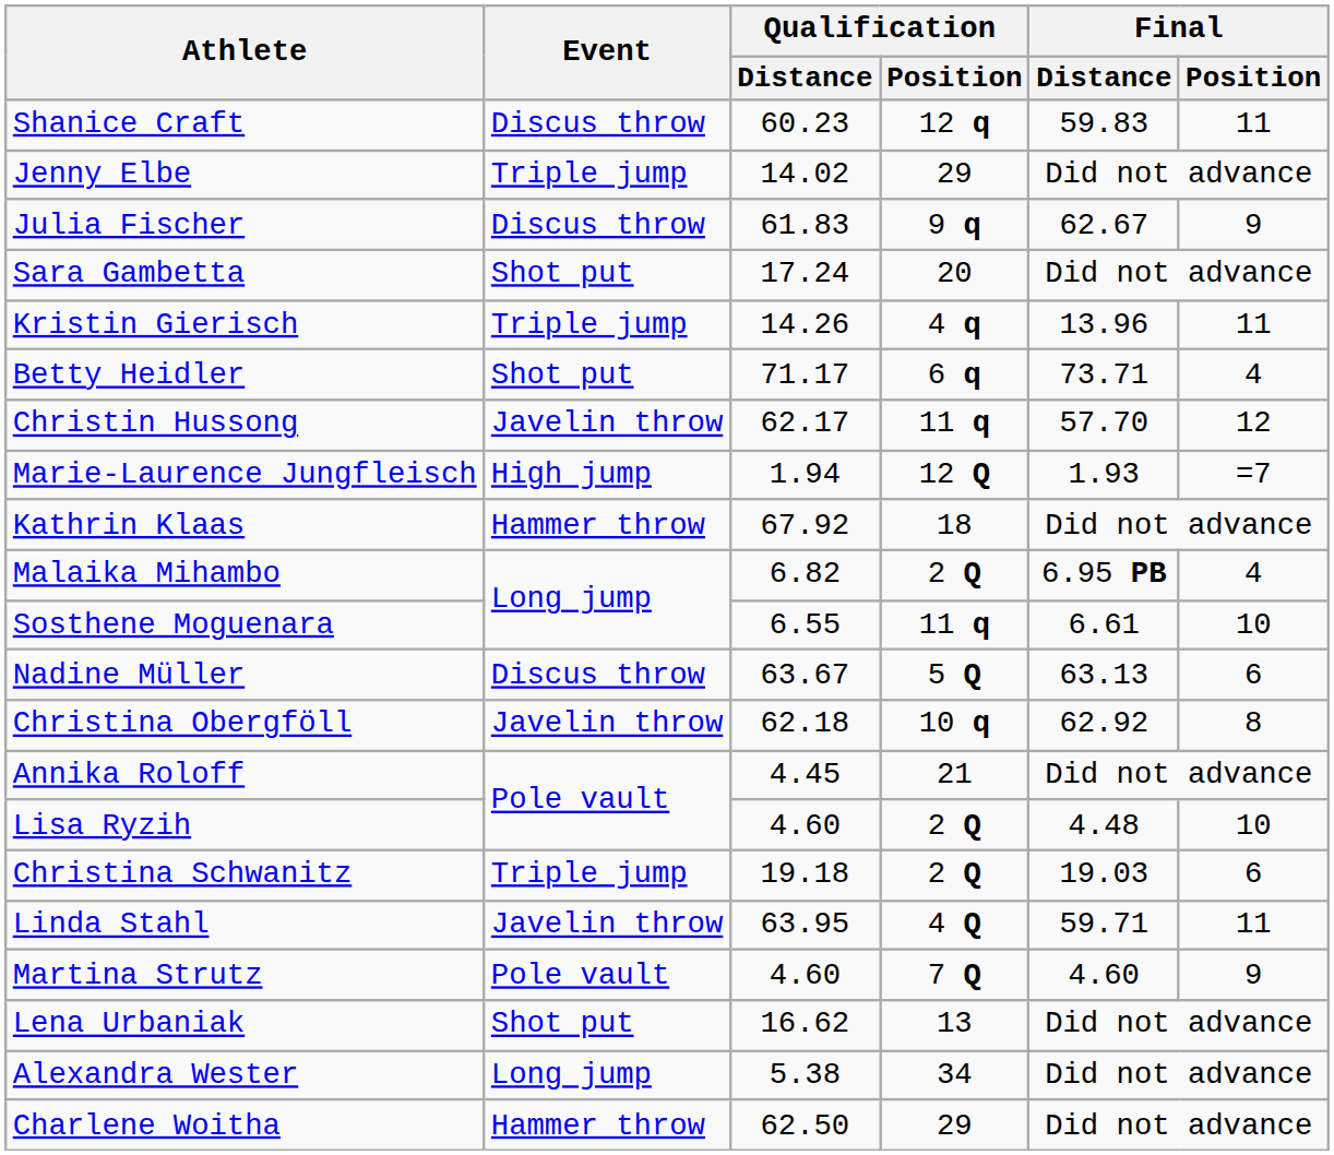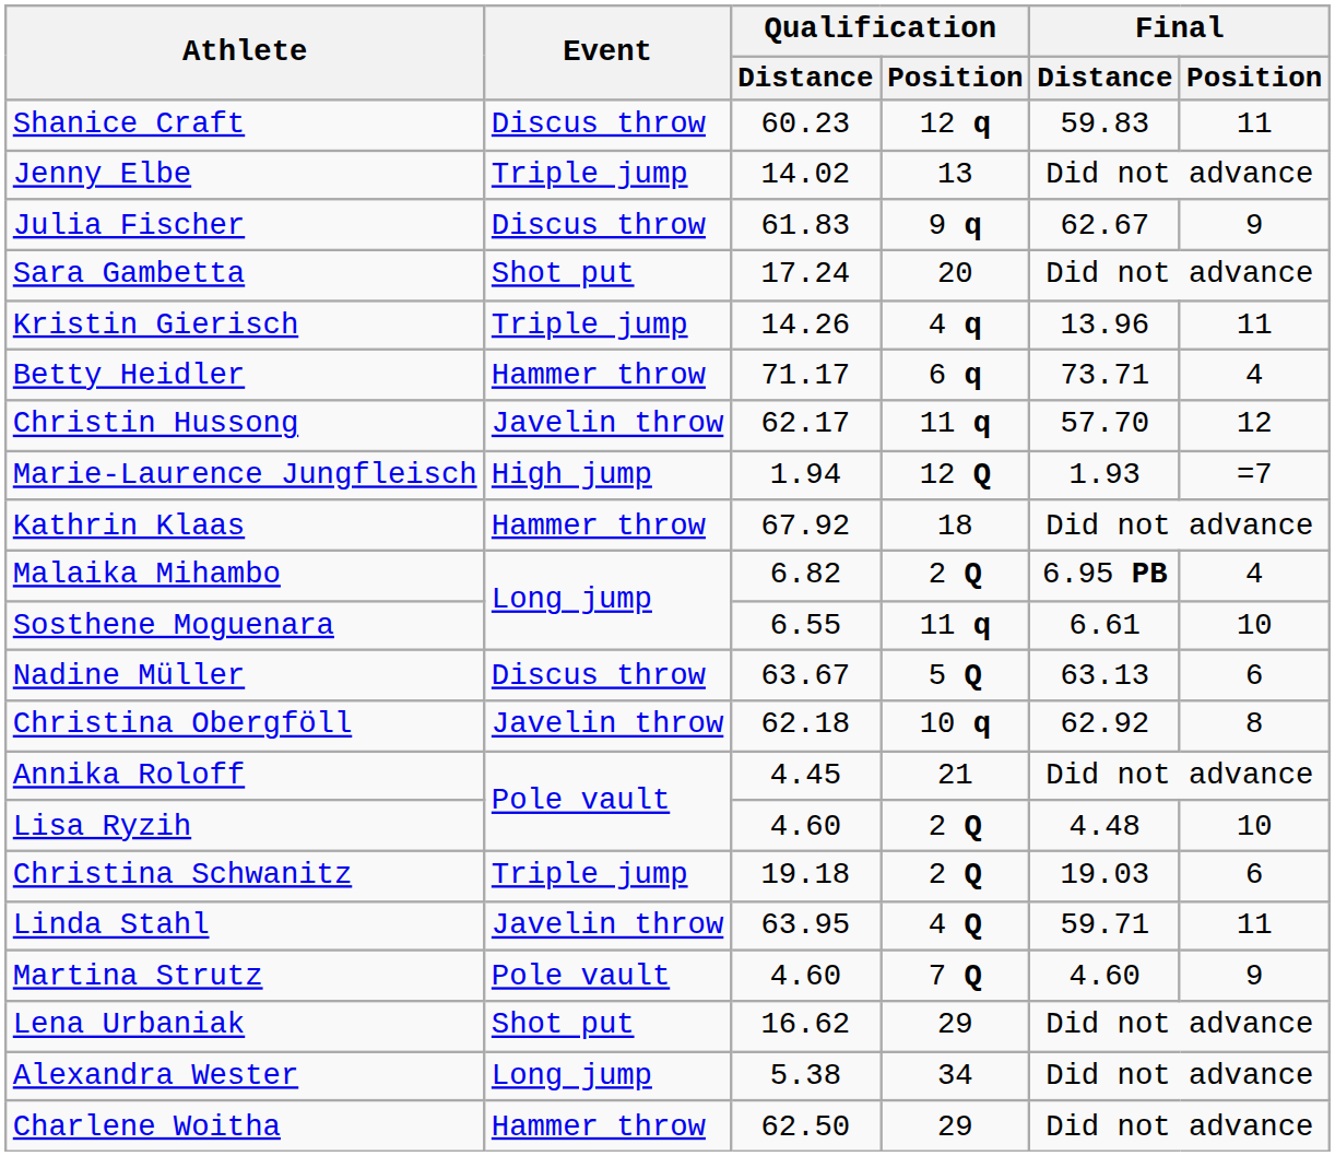 <table class=wikitable style="font-size:90%">
 <tr>
 <th rowspan="2">Athlete</th>
 <th rowspan="2">Event</th>
 <th colspan="2">Qualification</th>
 <th colspan="2">Final</th>
 </tr>
 <tr style="font-size:95%">
 <th>Distance</th>
 <th>Position</th>
 <th>Distance</th>
 <th>Position</th>
 </tr>
 <tr align=center>
 <td align=left><a href='#'>Shanice Craft</a></td>
 <td align=left><a href='#'>Discus throw</a></td>
 <td>60.23</td>
 <td>12 <strong>q</strong></td>
 <td>59.83</td>
 <td>11</td>
 </tr>
 <tr align=center>
 <td align=left><a href='#'>Jenny Elbe</a></td>
 <td align=left><a href='#'>Triple jump</a></td>
 <td>14.02</td>
-<td>29</td>
+<td>13</td>
 <td colspan=2>Did not advance</td>
 </tr>
 <tr align=center>
 <td align=left><a href='#'>Julia Fischer</a></td>
 <td align=left><a href='#'>Discus throw</a></td>
 <td>61.83</td>
 <td>9 <strong>q</strong></td>
 <td>62.67</td>
 <td>9</td>
 </tr>
 <tr align=center>
 <td align=left><a href='#'>Sara Gambetta</a></td>
 <td align=left><a href='#'>Shot put</a></td>
 <td>17.24</td>
 <td>20</td>
 <td colspan=2>Did not advance</td>
 </tr>
 <tr align=center>
 <td align=left><a href='#'>Kristin Gierisch</a></td>
 <td align=left><a href='#'>Triple jump</a></td>
 <td>14.26</td>
 <td>4 <strong>q</strong></td>
 <td>13.96</td>
 <td>11</td>
 </tr>
 <tr align=center>
 <td align=left><a href='#'>Betty Heidler</a></td>
-<td align=left><a href='#'>Shot put</a></td>
+<td align=left><a href='#'>Hammer throw</a></td>
 <td>71.17</td>
 <td>6 <strong>q</strong></td>
 <td>73.71</td>
 <td>4</td>
 </tr>
 <tr align=center>
 <td align=left><a href='#'>Christin Hussong</a></td>
 <td align=left><a href='#'>Javelin throw</a></td>
 <td>62.17</td>
 <td>11 <strong>q</strong></td>
 <td>57.70</td>
 <td>12</td>
 </tr>
 <tr align=center>
 <td align=left><a href='#'>Marie-Laurence Jungfleisch</a></td>
 <td align=left><a href='#'>High jump</a></td>
 <td>1.94</td>
 <td>12 <strong>Q</strong></td>
 <td>1.93</td>
 <td>=7</td>
 </tr>
 <tr align=center>
 <td align=left><a href='#'>Kathrin Klaas</a></td>
 <td align=left><a href='#'>Hammer throw</a></td>
 <td>67.92</td>
 <td>18</td>
 <td colspan=2>Did not advance</td>
 </tr>
 <tr align=center>
 <td align=left><a href='#'>Malaika Mihambo</a></td>
 <td align=left rowspan=2><a href='#'>Long jump</a></td>
 <td>6.82</td>
 <td>2 <strong>Q</strong></td>
 <td>6.95 <strong>PB</strong></td>
 <td>4</td>
 </tr>
 <tr align=center>
 <td align=left><a href='#'>Sosthene Moguenara</a></td>
 <td>6.55</td>
 <td>11 <strong>q</strong></td>
 <td>6.61</td>
 <td>10</td>
 </tr>
 <tr align=center>
 <td align=left><a href='#'>Nadine Müller</a></td>
 <td align=left><a href='#'>Discus throw</a></td>
 <td>63.67</td>
 <td>5 <strong>Q</strong></td>
 <td>63.13</td>
 <td>6</td>
 </tr>
 <tr align=center>
 <td align=left><a href='#'>Christina Obergföll</a></td>
 <td align=left><a href='#'>Javelin throw</a></td>
 <td>62.18</td>
 <td>10 <strong>q</strong></td>
 <td>62.92</td>
 <td>8</td>
 </tr>
 <tr align=center>
 <td align=left><a href='#'>Annika Roloff</a></td>
 <td align=left rowspan=2><a href='#'>Pole vault</a></td>
 <td>4.45</td>
 <td>21</td>
 <td colspan=2>Did not advance</td>
 </tr>
 <tr align=center>
 <td align=left><a href='#'>Lisa Ryzih</a></td>
 <td>4.60</td>
 <td>2 <strong>Q</strong></td>
 <td>4.48</td>
 <td>10</td>
 </tr>
 <tr align=center>
 <td align=left><a href='#'>Christina Schwanitz</a></td>
 <td align=left><a href='#'>Triple jump</a></td>
 <td>19.18</td>
 <td>2 <strong>Q</strong></td>
 <td>19.03</td>
 <td>6</td>
 </tr>
 <tr align=center>
 <td align=left><a href='#'>Linda Stahl</a></td>
 <td align=left><a href='#'>Javelin throw</a></td>
 <td>63.95</td>
 <td>4 <strong>Q</strong></td>
 <td>59.71</td>
 <td>11</td>
 </tr>
 <tr align=center>
 <td align=left><a href='#'>Martina Strutz</a></td>
 <td align=left><a href='#'>Pole vault</a></td>
 <td>4.60</td>
 <td>7 <strong>Q</strong></td>
 <td>4.60</td>
 <td>9</td>
 </tr>
 <tr align=center>
 <td align=left><a href='#'>Lena Urbaniak</a></td>
 <td align=left><a href='#'>Shot put</a></td>
 <td>16.62</td>
-<td>13</td>
+<td>29</td>
 <td colspan=2>Did not advance</td>
 </tr>
 <tr align=center>
 <td align=left><a href='#'>Alexandra Wester</a></td>
 <td align=left><a href='#'>Long jump</a></td>
 <td>5.38</td>
 <td>34</td>
 <td colspan=2>Did not advance</td>
 </tr>
 <tr align=center>
 <td align=left><a href='#'>Charlene Woitha</a></td>
 <td align=left><a href='#'>Hammer throw</a></td>
 <td>62.50</td>
 <td>29</td>
 <td colspan=2>Did not advance</td>
 </tr>
 </table>
